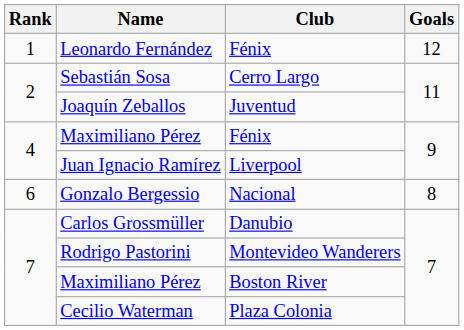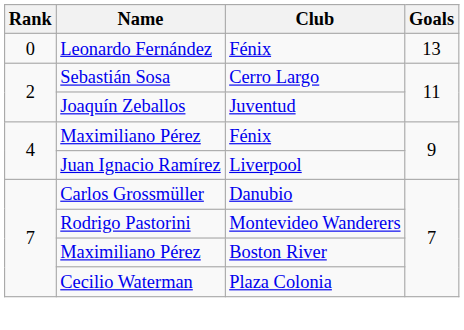 <table class="wikitable" border="1">
 <tr>
 <th>Rank</th>
 <th>Name</th>
 <th>Club</th>
 <th>Goals</th>
 </tr>
 <tr>
-<td align=center>1</td>
+<td align=center>0</td>
 <td> <a href='#'>Leonardo Fernández</a></td>
 <td><a href='#'>Fénix</a></td>
-<td align=center>12</td>
+<td align=center>13</td>
 </tr>
 <tr>
 <td rowspan=2 align=center>2</td>
 <td> <a href='#'>Sebastián Sosa</a></td>
 <td><a href='#'>Cerro Largo</a></td>
 <td rowspan=2 align=center>11</td>
 </tr>
 <tr>
 <td> <a href='#'>Joaquín Zeballos</a></td>
 <td><a href='#'>Juventud</a></td>
 </tr>
 <tr>
 <td rowspan=2 align=center>4</td>
 <td> <a href='#'>Maximiliano Pérez</a></td>
 <td><a href='#'>Fénix</a></td>
 <td rowspan=2 align=center>9</td>
 </tr>
 <tr>
 <td> <a href='#'>Juan Ignacio Ramírez</a></td>
 <td><a href='#'>Liverpool</a></td>
 </tr>
 <tr>
-<td align=center>6</td>
-<td> <a href='#'>Gonzalo Bergessio</a></td>
-<td><a href='#'>Nacional</a></td>
-<td align=center>8</td>
-</tr>
-<tr>
 <td rowspan=5 align=center>7</td>
 <td> <a href='#'>Carlos Grossmüller</a></td>
 <td><a href='#'>Danubio</a></td>
 <td rowspan=5 align=center>7</td>
 </tr>
 <tr>
 <td> <a href='#'>Rodrigo Pastorini</a></td>
 <td><a href='#'>Montevideo Wanderers</a></td>
 </tr>
 <tr>
 <td> <a href='#'>Maximiliano Pérez</a></td>
 <td><a href='#'>Boston River</a></td>
 </tr>
 <tr>
 <td> <a href='#'>Cecilio Waterman</a></td>
 <td><a href='#'>Plaza Colonia</a></td>
 </tr>
 </table>
